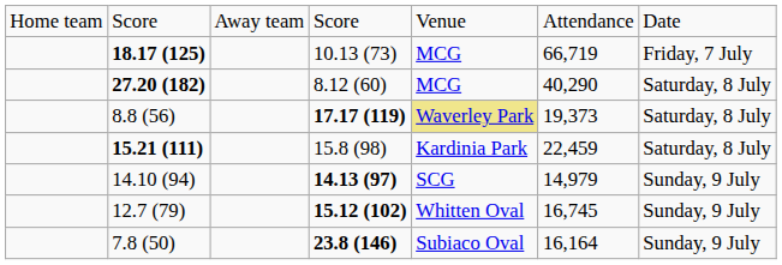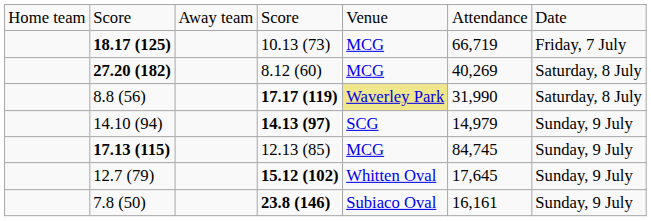 <table class="wikitable" style="text-align:left">
 <tr>
 <td>Home team</td>
 <td>Score</td>
 <td>Away team</td>
 <td>Score</td>
 <td>Venue</td>
 <td>Attendance</td>
 <td>Date</td>
 </tr>
 <tr>
 <td><strong></strong></td>
 <td><strong>18.17 (125)</strong></td>
 <td></td>
 <td>10.13 (73)</td>
 <td><a href='#'>MCG</a></td>
 <td>66,719</td>
 <td>Friday, 7 July</td>
 </tr>
 <tr>
 <td><strong></strong></td>
 <td><strong>27.20 (182)</strong></td>
 <td></td>
 <td>8.12 (60)</td>
 <td><a href='#'>MCG</a></td>
-<td>40,290</td>
+<td>40,269</td>
 <td>Saturday, 8 July</td>
 </tr>
 <tr>
 <td></td>
 <td>8.8 (56)</td>
 <td><strong></strong></td>
 <td><strong>17.17 (119)</strong></td>
 <td style="background: khaki;"><a href='#'>Waverley Park</a></td>
-<td>19,373</td>
-<td>Saturday, 8 July</td>
-</tr>
-<tr>
-<td><strong></strong></td>
-<td><strong>15.21 (111)</strong></td>
-<td></td>
-<td>15.8 (98)</td>
-<td><a href='#'>Kardinia Park</a></td>
-<td>22,459</td>
+<td>31,990</td>
 <td>Saturday, 8 July</td>
 </tr>
 <tr>
 <td></td>
 <td>14.10 (94)</td>
 <td><strong></strong></td>
 <td><strong>14.13 (97)</strong></td>
 <td><a href='#'>SCG</a></td>
 <td>14,979</td>
 <td>Sunday, 9 July</td>
 </tr>
 <tr>
+<td><strong></strong></td>
+<td><strong>17.13 (115)</strong></td>
+<td></td>
+<td>12.13 (85)</td>
+<td><a href='#'>MCG</a></td>
+<td>84,745</td>
+<td>Sunday, 9 July</td>
+</tr>
+<tr>
 <td></td>
 <td>12.7 (79)</td>
 <td><strong></strong></td>
 <td><strong>15.12 (102)</strong></td>
 <td><a href='#'>Whitten Oval</a></td>
-<td>16,745</td>
+<td>17,645</td>
 <td>Sunday, 9 July</td>
 </tr>
 <tr>
 <td></td>
 <td>7.8 (50)</td>
 <td><strong></strong></td>
 <td><strong>23.8 (146)</strong></td>
 <td><a href='#'>Subiaco Oval</a></td>
-<td>16,164</td>
+<td>16,161</td>
 <td>Sunday, 9 July</td>
 </tr>
 </table>
